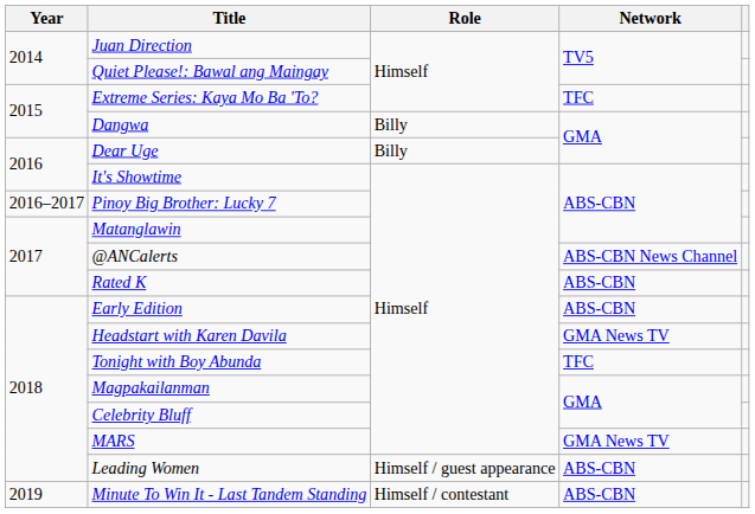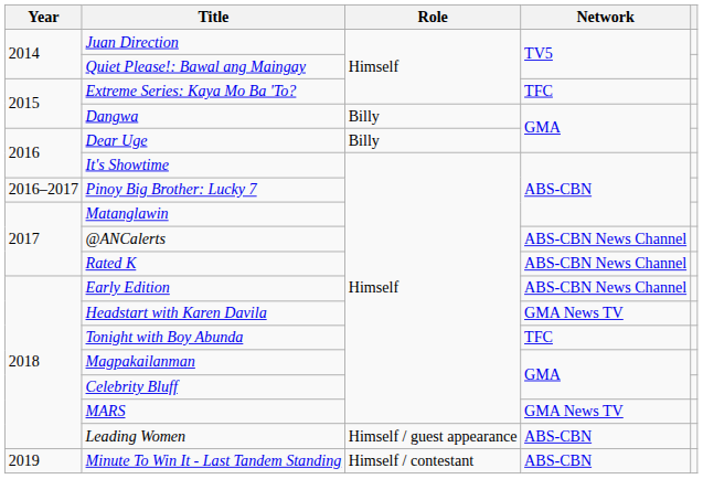 <table class="wikitable sortable">
 <tr>
 <th>Year</th>
 <th>Title</th>
 <th>Role</th>
 <th class="unsortable">Network</th>
 <th></th>
 </tr>
 <tr>
 <td rowspan="2">2014</td>
 <td><em><a href='#'>Juan Direction</a></em></td>
 <td rowspan="3">Himself</td>
 <td rowspan="2"><a href='#'>TV5</a></td>
 <td></td>
 </tr>
 <tr>
 <td><em><a href='#'>Quiet Please!: Bawal ang Maingay</a></em></td>
 <td></td>
 </tr>
 <tr>
 <td rowspan="2">2015</td>
 <td><em><a href='#'>Extreme Series: Kaya Mo Ba 'To?</a></em></td>
 <td><a href='#'>TFC</a></td>
 <td></td>
 </tr>
 <tr>
 <td><em><a href='#'>Dangwa</a></em></td>
 <td>Billy</td>
 <td rowspan="2"><a href='#'>GMA</a></td>
 <td></td>
 </tr>
 <tr>
 <td rowspan="2">2016</td>
 <td><em><a href='#'>Dear Uge</a></em></td>
 <td>Billy</td>
 <td></td>
 </tr>
 <tr>
 <td><em><a href='#'>It's Showtime</a></em></td>
 <td rowspan="11">Himself</td>
 <td rowspan="3"><a href='#'>ABS-CBN</a></td>
 <td></td>
 </tr>
 <tr>
 <td>2016–2017</td>
 <td><em><a href='#'>Pinoy Big Brother: Lucky 7</a></em></td>
 <td></td>
 </tr>
 <tr>
 <td rowspan="3">2017</td>
 <td><em><a href='#'>Matanglawin</a></em></td>
 <td></td>
 </tr>
 <tr>
 <td><em>@ANCalerts</em></td>
 <td><a href='#'>ABS-CBN News Channel</a></td>
 <td></td>
 </tr>
 <tr>
 <td><em><a href='#'>Rated K</a></em></td>
-<td><a href='#'>ABS-CBN</a></td>
+<td><a href='#'>ABS-CBN News Channel</a></td>
 <td></td>
 </tr>
 <tr>
 <td rowspan="7">2018</td>
 <td><em><a href='#'>Early Edition</a></em></td>
-<td><a href='#'>ABS-CBN</a></td>
+<td><a href='#'>ABS-CBN News Channel</a></td>
 <td></td>
 </tr>
 <tr>
 <td><em><a href='#'>Headstart with Karen Davila</a></em></td>
 <td><a href='#'>GMA News TV</a></td>
 <td></td>
 </tr>
 <tr>
 <td><em><a href='#'>Tonight with Boy Abunda</a></em></td>
 <td><a href='#'>TFC</a></td>
 <td></td>
 </tr>
 <tr>
 <td><em><a href='#'>Magpakailanman</a></em></td>
 <td rowspan="2"><a href='#'>GMA</a></td>
 <td></td>
 </tr>
 <tr>
 <td><em><a href='#'>Celebrity Bluff</a></em></td>
 <td></td>
 </tr>
 <tr>
 <td><em><a href='#'>MARS</a></em></td>
 <td><a href='#'>GMA News TV</a></td>
 <td></td>
 </tr>
 <tr>
 <td><em>Leading Women</em></td>
 <td>Himself / guest appearance</td>
 <td><a href='#'>ABS-CBN</a></td>
 <td></td>
 </tr>
 <tr>
 <td>2019</td>
 <td><em><a href='#'>Minute To Win It - Last Tandem Standing</a></em></td>
 <td>Himself / contestant</td>
 <td><a href='#'>ABS-CBN</a></td>
 <td></td>
 </tr>
 </table>
